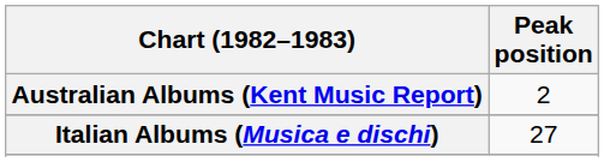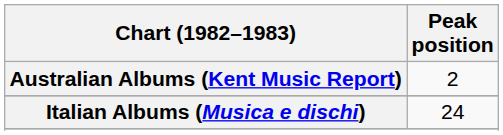 <table class="wikitable sortable plainrowheaders" style="text-align:center">
 <tr>
 <th scope="col">Chart (1982–1983)</th>
 <th scope="col">Peak<br> position</th>
 </tr>
 <tr>
 <th scope="row">Australian Albums (<a href='#'>Kent Music Report</a>)</th>
 <td>2</td>
 </tr>
 <tr>
 </tr>
 <tr>
 </tr>
 <tr>
 </tr>
 <tr>
 <th scope="row">Italian Albums (<em><a href='#'>Musica e dischi</a></em>)</th>
-<td>27</td>
+<td>24</td>
 </tr>
 <tr>
 </tr>
 <tr>
 </tr>
 <tr>
 </tr>
 </table>
